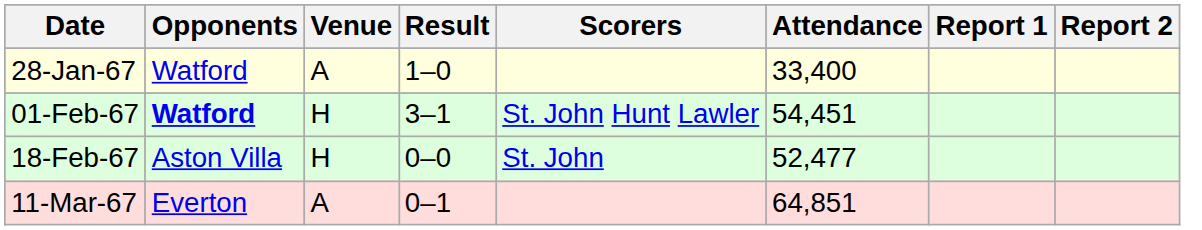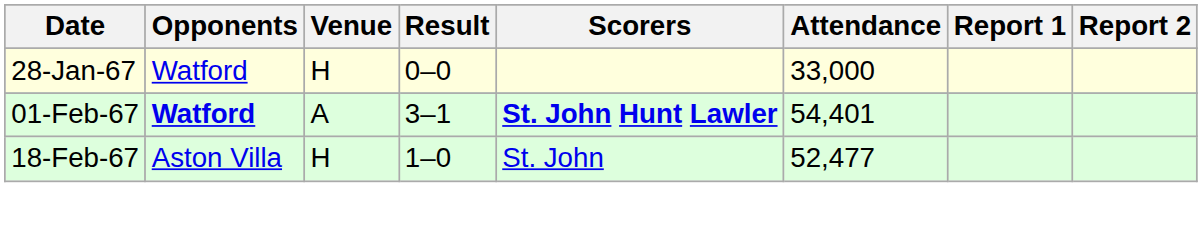 <table class=wikitable>
 <tr>
 <th>Date</th>
 <th>Opponents</th>
 <th>Venue</th>
 <th>Result</th>
 <th>Scorers</th>
 <th>Attendance</th>
 <th>Report 1</th>
 <th>Report 2</th>
 </tr>
 <tr bgcolor="#ffffdd">
 <td>28-Jan-67</td>
 <td><a href='#'>Watford</a></td>
-<td>A</td>
-<td>1–0</td>
+<td>H</td>
+<td>0–0</td>
 <td></td>
-<td>33,400</td>
+<td>33,000</td>
 <td></td>
 <td></td>
 </tr>
 <tr bgcolor="#ddffdd">
 <td>01-Feb-67</td>
 <td><strong><a href='#'>Watford</a></strong></td>
-<td>H</td>
+<td>A</td>
 <td>3–1</td>
-<td><a href='#'>St. John</a>  <a href='#'>Hunt</a>  <a href='#'>Lawler</a> </td>
-<td>54,451</td>
+<td><strong><a href='#'>St. John</a>  <a href='#'>Hunt</a>  <a href='#'>Lawler</a> </strong></td>
+<td>54,401</td>
 <td></td>
 <td></td>
 </tr>
 <tr bgcolor="#ddffdd">
 <td>18-Feb-67</td>
 <td><a href='#'>Aston Villa</a></td>
 <td>H</td>
-<td>0–0</td>
+<td>1–0</td>
 <td><a href='#'>St. John</a> </td>
 <td>52,477</td>
 <td></td>
 <td></td>
 </tr>
-<tr bgcolor="#ffdddd">
-<td>11-Mar-67</td>
-<td><a href='#'>Everton</a></td>
-<td>A</td>
-<td>0–1</td>
-<td></td>
-<td>64,851</td>
-<td></td>
-<td></td>
-</tr>
 </table>
